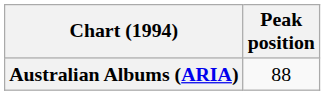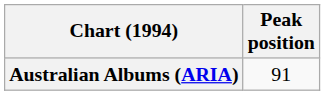 <table class="wikitable sortable plainrowheaders" style="text-align:center">
 <tr>
 <th scope="col">Chart (1994)</th>
 <th scope="col">Peak <br>position</th>
 </tr>
 <tr>
 <th scope="row">Australian Albums (<a href='#'>ARIA</a>)</th>
-<td>88</td>
+<td>91</td>
 </tr>
 </table>
